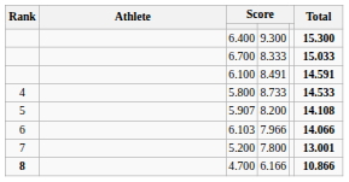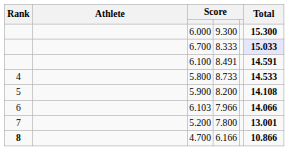 <table class=wikitable style="text-align:center">
 <tr>
 <th width="40" rowspan="2">Rank</th>
 <th width="250" rowspan="2">Athlete</th>
 <th width="60" colspan="3">Score</th>
 <th width="60" rowspan="2">Total</th>
 </tr>
 <tr>
 <th></th>
 <th></th>
 <th></th>
 </tr>
 <tr>
 <td></td>
 <td align="left"></td>
-<td>6.400</td>
+<td>6.000</td>
 <td>9.300</td>
 <td></td>
 <td><strong>15.300</strong></td>
 </tr>
 <tr>
 <td></td>
 <td align="left"></td>
 <td>6.700</td>
 <td>8.333</td>
 <td></td>
-<td><strong>15.033</strong></td>
+<td style="background: lavender;"><strong>15.033</strong></td>
 </tr>
 <tr>
 <td></td>
 <td align="left"></td>
 <td>6.100</td>
 <td>8.491</td>
 <td></td>
 <td><strong>14.591</strong></td>
 </tr>
 <tr>
 <td>4</td>
 <td align="left"></td>
 <td>5.800</td>
 <td>8.733</td>
 <td></td>
 <td><strong>14.533</strong></td>
 </tr>
 <tr>
 <td>5</td>
 <td align="left"></td>
-<td>5.907</td>
+<td>5.900</td>
 <td>8.200</td>
 <td></td>
 <td><strong>14.108</strong></td>
 </tr>
 <tr>
 <td>6</td>
 <td align="left"></td>
 <td>6.103</td>
 <td>7.966</td>
 <td></td>
 <td><strong>14.066</strong></td>
 </tr>
 <tr>
 <td>7</td>
 <td align="left"></td>
 <td>5.200</td>
 <td>7.800</td>
 <td></td>
 <td><strong>13.001</strong></td>
 </tr>
 <tr>
 <td><strong>8</strong></td>
 <td align="left"></td>
 <td>4.700</td>
 <td>6.166</td>
 <td></td>
 <td><strong>10.866</strong></td>
 </tr>
 </table>
